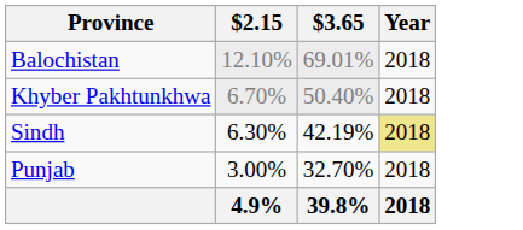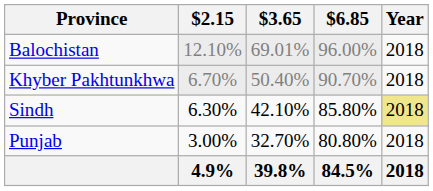 <table class="wikitable sortable" style="text-align:center;">
 <tr>
 <th data-sort-type="text">Province</th>
 <th data-sort-type="number">$2.15</th>
 <th data-sort-type="number">$3.65</th>
+<th data-sort-type="number">$6.85</th>
 <th data-sort-type="number">Year</th>
 </tr>
 <tr>
 <td style="text-align:left;"><a href='#'>Balochistan</a></td>
 <td style="background: #ececec; color: grey;">12.10%</td>
 <td style="background: #ececec; color: grey;">69.01%</td>
+<td style="background: #ececec; color: grey;">96.00%</td>
 <td>2018</td>
 </tr>
 <tr>
 <td style="text-align:left;"><a href='#'>Khyber Pakhtunkhwa</a></td>
 <td style="background: #ececec; color: grey;">6.70%</td>
 <td style="background: #ececec; color: grey;">50.40%</td>
+<td style="background: #ececec; color: grey;">90.70%</td>
 <td>2018</td>
 </tr>
 <tr>
 <td style="text-align:left;"><a href='#'>Sindh</a></td>
 <td>6.30%</td>
-<td>42.19%</td>
+<td>42.10%</td>
+<td>85.80%</td>
 <td style="background: khaki;">2018</td>
 </tr>
 <tr>
 <td style="text-align:left;"><a href='#'>Punjab</a></td>
 <td>3.00%</td>
 <td>32.70%</td>
+<td>80.80%</td>
 <td>2018</td>
 </tr>
 <tr class="sorttop">
 <th style="text-align:left;"></th>
 <th>4.9%</th>
 <th>39.8%</th>
+<th>84.5%</th>
 <th>2018</th>
 </tr>
 </table>
